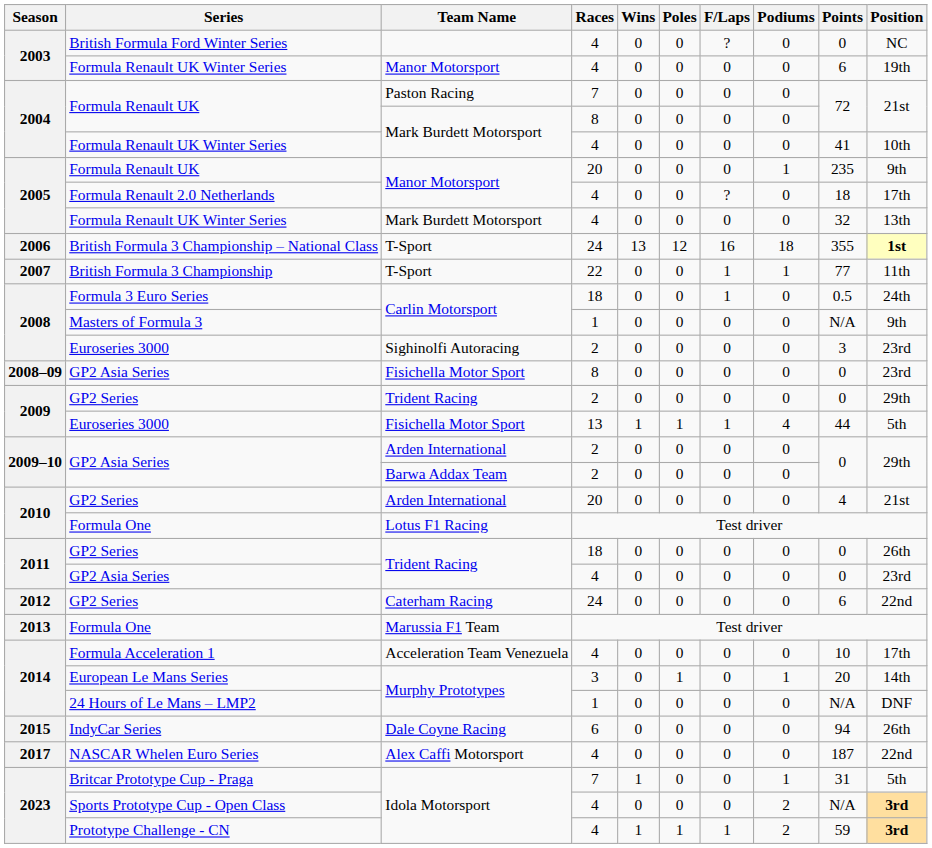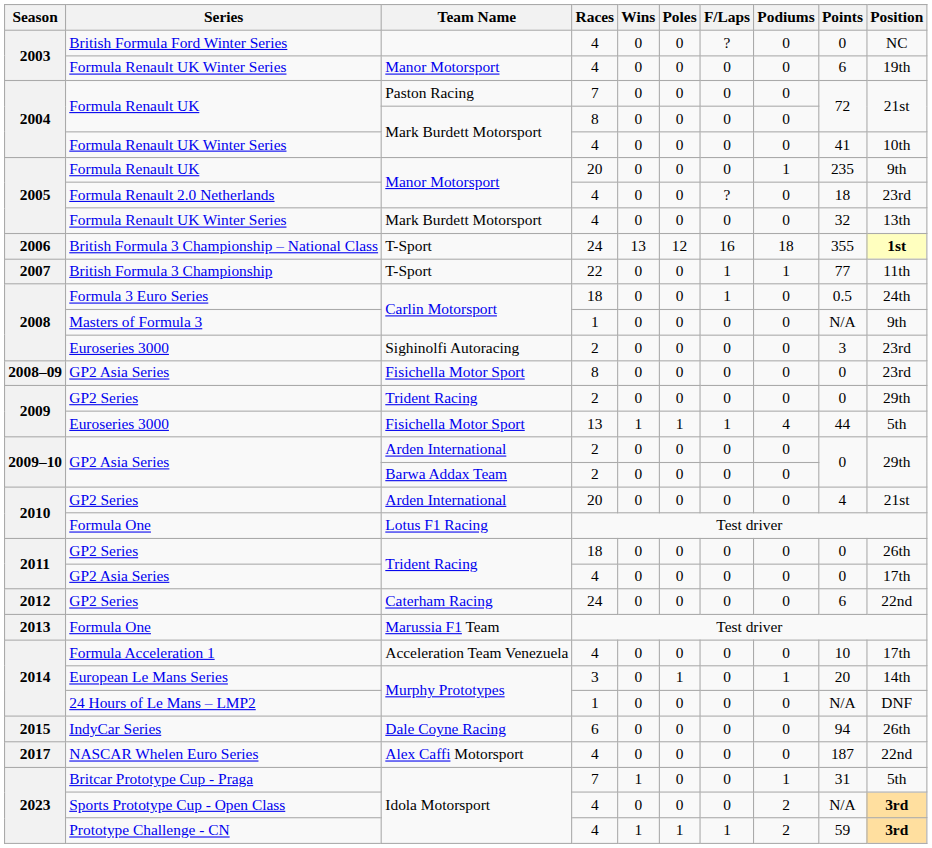 <table class="wikitable" style="font-size: 90%; text-align:center">
 <tr>
 <th>Season</th>
 <th>Series</th>
 <th>Team Name</th>
 <th>Races</th>
 <th>Wins</th>
 <th>Poles</th>
 <th>F/Laps</th>
 <th>Podiums</th>
 <th>Points</th>
 <th>Position</th>
 </tr>
 <tr>
 <th rowspan=2>2003</th>
 <td align=left><a href='#'>British Formula Ford Winter Series</a></td>
 <td></td>
 <td>4</td>
 <td>0</td>
 <td>0</td>
 <td>?</td>
 <td>0</td>
 <td>0</td>
 <td>NC</td>
 </tr>
 <tr>
 <td align=left><a href='#'>Formula Renault UK Winter Series</a></td>
 <td align=left><a href='#'>Manor Motorsport</a></td>
 <td>4</td>
 <td>0</td>
 <td>0</td>
 <td>0</td>
 <td>0</td>
 <td>6</td>
 <td>19th</td>
 </tr>
 <tr>
 <th rowspan=3>2004</th>
 <td align=left rowspan=2><a href='#'>Formula Renault UK</a></td>
 <td align=left>Paston Racing</td>
 <td>7</td>
 <td>0</td>
 <td>0</td>
 <td>0</td>
 <td>0</td>
 <td rowspan=2>72</td>
 <td rowspan=2>21st</td>
 </tr>
 <tr>
 <td align=left rowspan=2>Mark Burdett Motorsport</td>
 <td>8</td>
 <td>0</td>
 <td>0</td>
 <td>0</td>
 <td>0</td>
 </tr>
 <tr>
 <td align=left><a href='#'>Formula Renault UK Winter Series</a></td>
 <td>4</td>
 <td>0</td>
 <td>0</td>
 <td>0</td>
 <td>0</td>
 <td>41</td>
 <td>10th</td>
 </tr>
 <tr>
 <th rowspan=3>2005</th>
 <td align=left><a href='#'>Formula Renault UK</a></td>
 <td rowspan=2 align=left><a href='#'>Manor Motorsport</a></td>
 <td>20</td>
 <td>0</td>
 <td>0</td>
 <td>0</td>
 <td>1</td>
 <td>235</td>
 <td>9th</td>
 </tr>
 <tr>
 <td align=left><a href='#'>Formula Renault 2.0 Netherlands</a></td>
 <td>4</td>
 <td>0</td>
 <td>0</td>
 <td>?</td>
 <td>0</td>
 <td>18</td>
-<td>17th</td>
+<td>23rd</td>
 </tr>
 <tr>
 <td align=left><a href='#'>Formula Renault UK Winter Series</a></td>
 <td align=left>Mark Burdett Motorsport</td>
 <td>4</td>
 <td>0</td>
 <td>0</td>
 <td>0</td>
 <td>0</td>
 <td>32</td>
 <td>13th</td>
 </tr>
 <tr>
 <th>2006</th>
 <td align=left><a href='#'>British Formula 3 Championship – National Class</a></td>
 <td align=left>T-Sport</td>
 <td>24</td>
 <td>13</td>
 <td>12</td>
 <td>16</td>
 <td>18</td>
 <td>355</td>
 <td style="background:#ffffbf;"><strong>1st</strong></td>
 </tr>
 <tr>
 <th>2007</th>
 <td align=left><a href='#'>British Formula 3 Championship</a></td>
 <td align=left>T-Sport</td>
 <td>22</td>
 <td>0</td>
 <td>0</td>
 <td>1</td>
 <td>1</td>
 <td>77</td>
 <td>11th</td>
 </tr>
 <tr>
 <th rowspan=3>2008</th>
 <td align=left><a href='#'>Formula 3 Euro Series</a></td>
 <td align=left rowspan=2><a href='#'>Carlin Motorsport</a></td>
 <td>18</td>
 <td>0</td>
 <td>0</td>
 <td>1</td>
 <td>0</td>
 <td>0.5</td>
 <td>24th</td>
 </tr>
 <tr>
 <td align=left><a href='#'>Masters of Formula 3</a></td>
 <td>1</td>
 <td>0</td>
 <td>0</td>
 <td>0</td>
 <td>0</td>
 <td>N/A</td>
 <td>9th</td>
 </tr>
 <tr>
 <td align=left><a href='#'>Euroseries 3000</a></td>
 <td align=left>Sighinolfi Autoracing</td>
 <td>2</td>
 <td>0</td>
 <td>0</td>
 <td>0</td>
 <td>0</td>
 <td>3</td>
 <td>23rd</td>
 </tr>
 <tr>
 <th>2008–09</th>
 <td align=left><a href='#'>GP2 Asia Series</a></td>
 <td align=left><a href='#'>Fisichella Motor Sport</a></td>
 <td>8</td>
 <td>0</td>
 <td>0</td>
 <td>0</td>
 <td>0</td>
 <td>0</td>
 <td>23rd</td>
 </tr>
 <tr>
 <th rowspan=2>2009</th>
 <td align=left><a href='#'>GP2 Series</a></td>
 <td align=left><a href='#'>Trident Racing</a></td>
 <td>2</td>
 <td>0</td>
 <td>0</td>
 <td>0</td>
 <td>0</td>
 <td>0</td>
 <td>29th</td>
 </tr>
 <tr>
 <td align=left><a href='#'>Euroseries 3000</a></td>
 <td align=left><a href='#'>Fisichella Motor Sport</a></td>
 <td>13</td>
 <td>1</td>
 <td>1</td>
 <td>1</td>
 <td>4</td>
 <td>44</td>
 <td>5th</td>
 </tr>
 <tr>
 <th rowspan=2>2009–10</th>
 <td align=left rowspan=2><a href='#'>GP2 Asia Series</a></td>
 <td align=left><a href='#'>Arden International</a></td>
 <td>2</td>
 <td>0</td>
 <td>0</td>
 <td>0</td>
 <td>0</td>
 <td rowspan=2>0</td>
 <td rowspan=2>29th</td>
 </tr>
 <tr>
 <td align=left><a href='#'>Barwa Addax Team</a></td>
 <td>2</td>
 <td>0</td>
 <td>0</td>
 <td>0</td>
 <td>0</td>
 </tr>
 <tr>
 <th rowspan="2">2010</th>
 <td align=left><a href='#'>GP2 Series</a></td>
 <td align=left><a href='#'>Arden International</a></td>
 <td>20</td>
 <td>0</td>
 <td>0</td>
 <td>0</td>
 <td>0</td>
 <td>4</td>
 <td>21st</td>
 </tr>
 <tr>
 <td align=left><a href='#'>Formula One</a></td>
 <td align=left><a href='#'>Lotus F1 Racing</a></td>
 <td colspan="7">Test driver</td>
 </tr>
 <tr>
 <th rowspan=2>2011</th>
 <td align=left><a href='#'>GP2 Series</a></td>
 <td align=left rowspan=2><a href='#'>Trident Racing</a></td>
 <td>18</td>
 <td>0</td>
 <td>0</td>
 <td>0</td>
 <td>0</td>
 <td>0</td>
 <td>26th</td>
 </tr>
 <tr>
 <td align=left><a href='#'>GP2 Asia Series</a></td>
 <td>4</td>
 <td>0</td>
 <td>0</td>
 <td>0</td>
 <td>0</td>
 <td>0</td>
-<td>23rd</td>
+<td>17th</td>
 </tr>
 <tr>
 <th>2012</th>
 <td align=left><a href='#'>GP2 Series</a></td>
 <td align=left><a href='#'>Caterham Racing</a></td>
 <td>24</td>
 <td>0</td>
 <td>0</td>
 <td>0</td>
 <td>0</td>
 <td>6</td>
 <td>22nd</td>
 </tr>
 <tr>
 <th>2013</th>
 <td align=left><a href='#'>Formula One</a></td>
 <td align=left><a href='#'>Marussia F1</a> Team</td>
 <td colspan=7>Test driver</td>
 </tr>
 <tr>
 <th rowspan=3>2014</th>
 <td align=left><a href='#'>Formula Acceleration 1</a></td>
 <td align=left>Acceleration Team Venezuela</td>
 <td>4</td>
 <td>0</td>
 <td>0</td>
 <td>0</td>
 <td>0</td>
 <td>10</td>
 <td>17th</td>
 </tr>
 <tr>
 <td align=left><a href='#'>European Le Mans Series</a></td>
 <td align=left rowspan=2><a href='#'>Murphy Prototypes</a></td>
 <td>3</td>
 <td>0</td>
 <td>1</td>
 <td>0</td>
 <td>1</td>
 <td>20</td>
 <td>14th</td>
 </tr>
 <tr>
 <td align=left><a href='#'>24 Hours of Le Mans – LMP2</a></td>
 <td>1</td>
 <td>0</td>
 <td>0</td>
 <td>0</td>
 <td>0</td>
 <td>N/A</td>
 <td>DNF</td>
 </tr>
 <tr>
 <th>2015</th>
 <td align=left><a href='#'>IndyCar Series</a></td>
 <td align=left><a href='#'>Dale Coyne Racing</a></td>
 <td>6</td>
 <td>0</td>
 <td>0</td>
 <td>0</td>
 <td>0</td>
 <td>94</td>
 <td>26th</td>
 </tr>
 <tr>
 <th>2017</th>
 <td align=left><a href='#'>NASCAR Whelen Euro Series</a></td>
 <td align=left><a href='#'>Alex Caffi</a> Motorsport</td>
 <td>4</td>
 <td>0</td>
 <td>0</td>
 <td>0</td>
 <td>0</td>
 <td>187</td>
 <td>22nd</td>
 </tr>
 <tr>
 <th rowspan=3>2023</th>
 <td align=left><a href='#'>Britcar Prototype Cup - Praga</a></td>
 <td rowspan=3 align=left>Idola Motorsport</td>
 <td>7</td>
 <td>1</td>
 <td>0</td>
 <td>0</td>
 <td>1</td>
 <td>31</td>
 <td>5th</td>
 </tr>
 <tr>
 <td align=left><a href='#'>Sports Prototype Cup - Open Class</a></td>
 <td>4</td>
 <td>0</td>
 <td>0</td>
 <td>0</td>
 <td>2</td>
 <td>N/A</td>
 <td style="background:#ffdf9f;"><strong>3rd</strong></td>
 </tr>
 <tr>
 <td align=left><a href='#'>Prototype Challenge - CN</a></td>
 <td>4</td>
 <td>1</td>
 <td>1</td>
 <td>1</td>
 <td>2</td>
 <td>59</td>
 <td style="background:#ffdf9f;"><strong>3rd</strong></td>
 </tr>
 </table>
